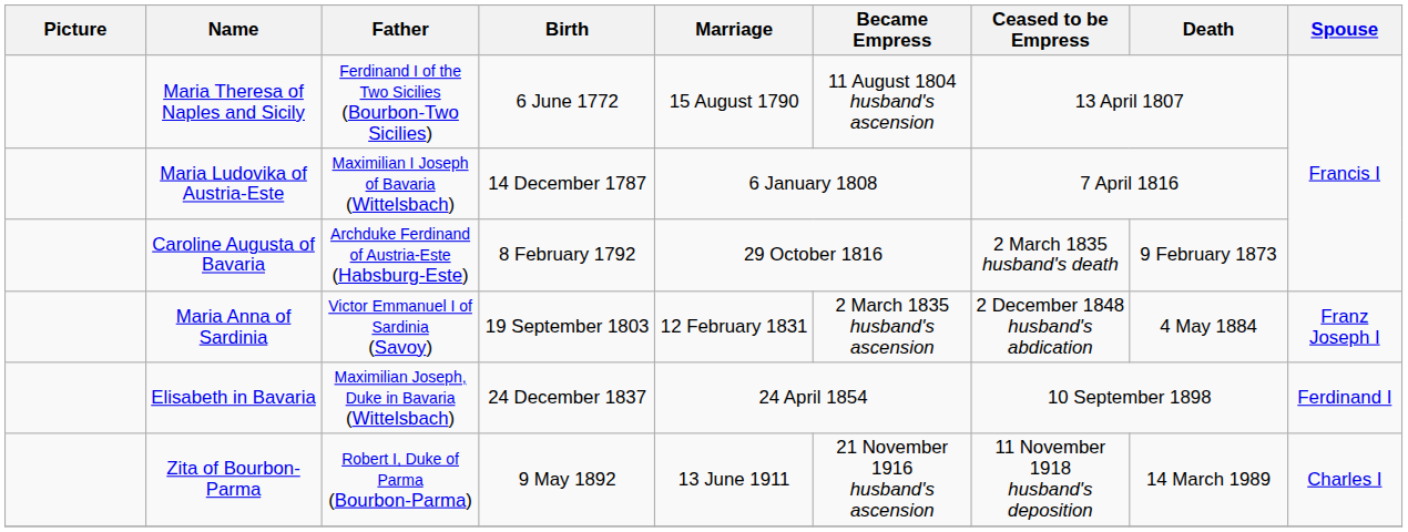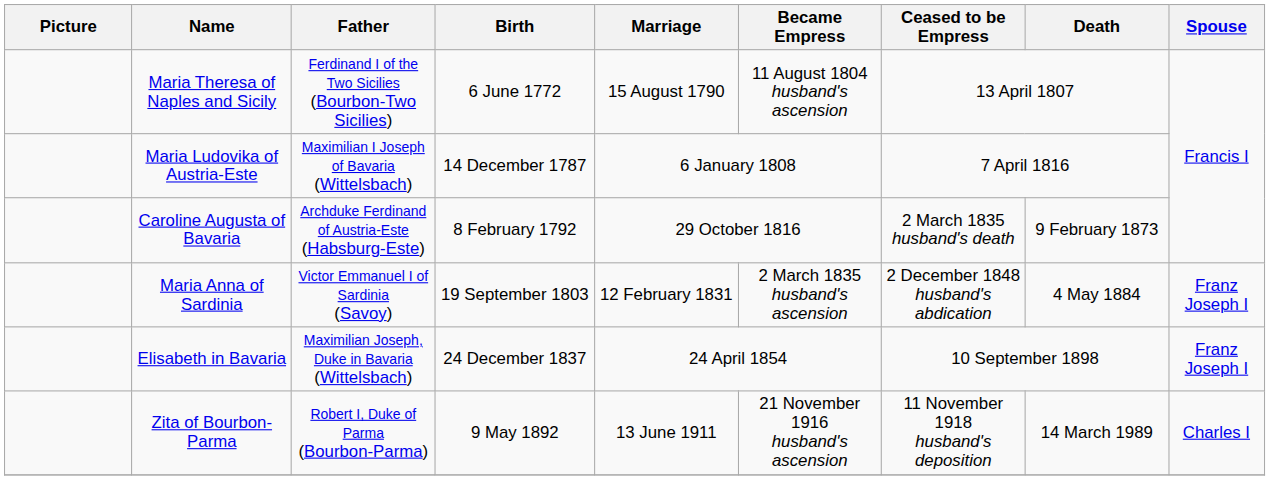 <table width=95% class="wikitable">
 <tr>
 <th width = "8%">Picture</th>
 <th width = "10%">Name</th>
 <th width = "9%">Father</th>
 <th width = "10%">Birth</th>
 <th width = "9%">Marriage</th>
 <th width = "9%">Became Empress</th>
 <th width = "9%">Ceased to be Empress</th>
 <th width = "9%">Death</th>
 <th width = "6%"><a href='#'>Spouse</a></th>
 </tr>
 <tr>
 <td align="center"></td>
 <td align="center"><a href='#'>Maria Theresa of Naples and Sicily</a></td>
 <td align="center"><small><a href='#'>Ferdinand I of the Two Sicilies</a></small><br>(<a href='#'>Bourbon-Two Sicilies</a>)</td>
 <td align="center">6 June 1772</td>
 <td align="center">15 August 1790</td>
 <td align="center">11 August 1804 <br><em>husband's ascension</em></td>
 <td align="center" colspan="2">13 April 1807</td>
 <td align="center" rowspan="3"><a href='#'>Francis I</a></td>
 </tr>
 <tr>
 <td align="center"></td>
 <td align="center"><a href='#'>Maria Ludovika of Austria-Este</a></td>
 <td align=center><small><a href='#'>Maximilian I Joseph of Bavaria</a></small><br>(<a href='#'>Wittelsbach</a>)</td>
 <td align="center">14 December 1787</td>
 <td align="center" colspan="2">6 January 1808</td>
 <td align="center" colspan="2">7 April 1816</td>
 </tr>
 <tr>
 <td align=center></td>
 <td align=center><a href='#'>Caroline Augusta of Bavaria</a></td>
 <td align="center"><small><a href='#'>Archduke Ferdinand of Austria-Este</a></small><br>(<a href='#'>Habsburg-Este</a>)</td>
 <td align=center>8 February 1792</td>
 <td align=center colspan="2">29 October 1816</td>
 <td align=center>2 March 1835<br><em>husband's death</em></td>
 <td align=center>9 February 1873</td>
 </tr>
 <tr>
 <td align="center"></td>
 <td align="center"><a href='#'>Maria Anna of Sardinia</a></td>
 <td align="center"><small><a href='#'>Victor Emmanuel I of Sardinia</a></small><br>(<a href='#'>Savoy</a>)</td>
 <td align="center">19 September 1803</td>
 <td align="center">12 February 1831</td>
 <td align="center">2 March 1835<br><em>husband's ascension</em></td>
 <td align="center">2 December 1848<br><em>husband's abdication</em></td>
 <td align="center">4 May 1884</td>
 <td align="center"><a href='#'>Franz Joseph I</a></td>
 </tr>
 <tr>
 <td align="center"></td>
 <td align="center"><a href='#'>Elisabeth in Bavaria</a></td>
 <td align="center"><small><a href='#'>Maximilian Joseph, Duke in Bavaria</a></small><br>(<a href='#'>Wittelsbach</a>)</td>
 <td align="center">24 December 1837</td>
 <td align="center" colspan="2">24 April 1854</td>
 <td align="center" colspan="2">10 September 1898</td>
-<td align="center"><a href='#'>Ferdinand I</a></td>
+<td align="center"><a href='#'>Franz Joseph I</a></td>
 </tr>
 <tr>
 <td align="center"></td>
 <td align="center"><a href='#'>Zita of Bourbon-Parma</a></td>
 <td align="center"><small><a href='#'>Robert I, Duke of Parma</a></small><br>(<a href='#'>Bourbon-Parma</a>)</td>
 <td align="center">9 May 1892</td>
 <td align="center">13 June 1911</td>
 <td align="center">21 November 1916<br><em>husband's ascension</em></td>
 <td align="center">11 November 1918<br><em>husband's deposition</em></td>
 <td align="center">14 March 1989</td>
 <td align="center"><a href='#'>Charles I</a></td>
 </tr>
 <tr>
 </tr>
 </table>
